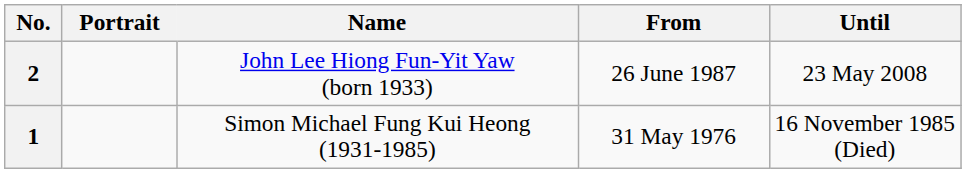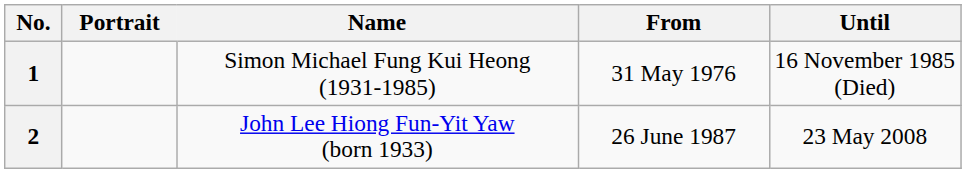 <table class="wikitable" style="text-align:center;">
 <tr>
 <th scope="col">No.</th>
 <th scope="col" style="border-right:none;">Portrait</th>
 <th scope="col" style="border-left:none;">Name</th>
 <th scope="col" style="width:20%;">From</th>
 <th scope="col" style="width:20%;">Until</th>
 </tr>
 <tr>
+<th scope="row">1</th>
+<td></td>
+<td>Simon Michael Fung Kui Heong <br> (1931-1985)</td>
+<td>31 May 1976</td>
+<td>16 November 1985 <br>(Died)</td>
+</tr>
+<tr>
 <th>2</th>
 <td></td>
 <td><a href='#'>John Lee Hiong Fun-Yit Yaw</a> <br> (born 1933)</td>
 <td>26 June 1987</td>
 <td>23 May 2008</td>
 </tr>
-<tr>
-<th scope="row">1</th>
-<td></td>
-<td>Simon Michael Fung Kui Heong <br> (1931-1985)</td>
-<td>31 May 1976</td>
-<td>16 November 1985 <br>(Died)</td>
-</tr>
 </table>
